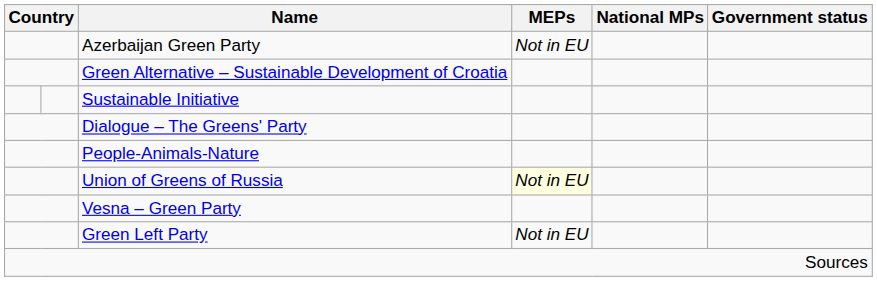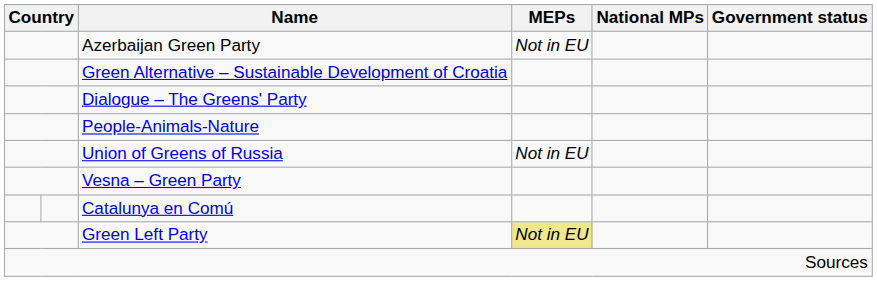 <table class="wikitable sortable">
 <tr>
 <th colspan=2>Country</th>
 <th>Name</th>
 <th>MEPs</th>
 <th>National MPs</th>
 <th>Government status</th>
 </tr>
 <tr>
 <td colspan=2></td>
 <td>Azerbaijan Green Party</td>
 <td><em>Not in EU</em></td>
 <td></td>
 <td></td>
 </tr>
 <tr>
 <td colspan=2></td>
 <td><a href='#'>Green Alternative – Sustainable Development of Croatia</a></td>
 <td></td>
 <td></td>
 <td></td>
 </tr>
 <tr>
-<td></td>
-<td></td>
-<td><a href='#'>Sustainable Initiative</a></td>
-<td></td>
-<td></td>
-<td></td>
-</tr>
-<tr>
 <td colspan=2></td>
 <td><a href='#'>Dialogue – The Greens' Party</a></td>
 <td></td>
 <td></td>
 <td></td>
 </tr>
 <tr>
 <td colspan=2></td>
 <td><a href='#'>People-Animals-Nature</a></td>
 <td></td>
 <td></td>
 <td></td>
 </tr>
 <tr>
 <td colspan=2></td>
 <td><a href='#'>Union of Greens of Russia</a></td>
-<td style="background: lightyellow;"><em>Not in EU</em></td>
+<td><em>Not in EU</em></td>
 <td></td>
 <td></td>
 </tr>
 <tr>
 <td colspan=2></td>
 <td><a href='#'>Vesna – Green Party</a></td>
 <td></td>
 <td></td>
 <td></td>
 </tr>
 <tr>
+<td></td>
+<td></td>
+<td><a href='#'>Catalunya en Comú</a></td>
+<td></td>
+<td></td>
+<td></td>
+</tr>
+<tr>
 <td colspan=2></td>
 <td><a href='#'>Green Left Party</a></td>
-<td><em>Not in EU</em></td>
+<td style="background: khaki;"><em>Not in EU</em></td>
 <td></td>
 <td></td>
 </tr>
 <tr>
 <td colspan=6 align="right">Sources</td>
 </tr>
 </table>
